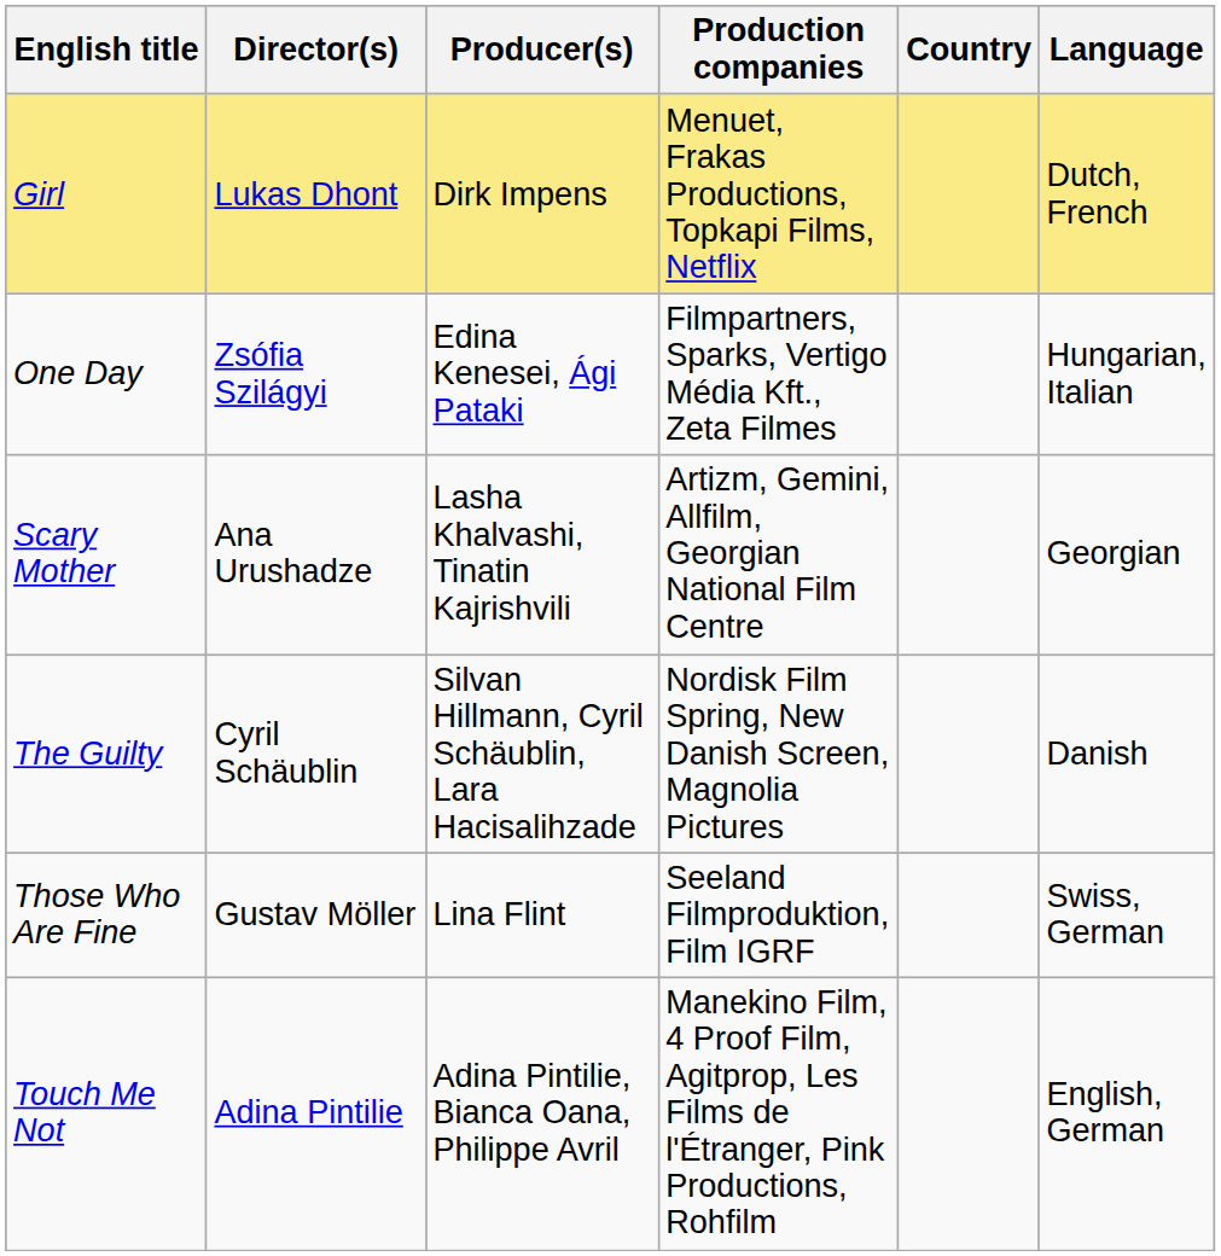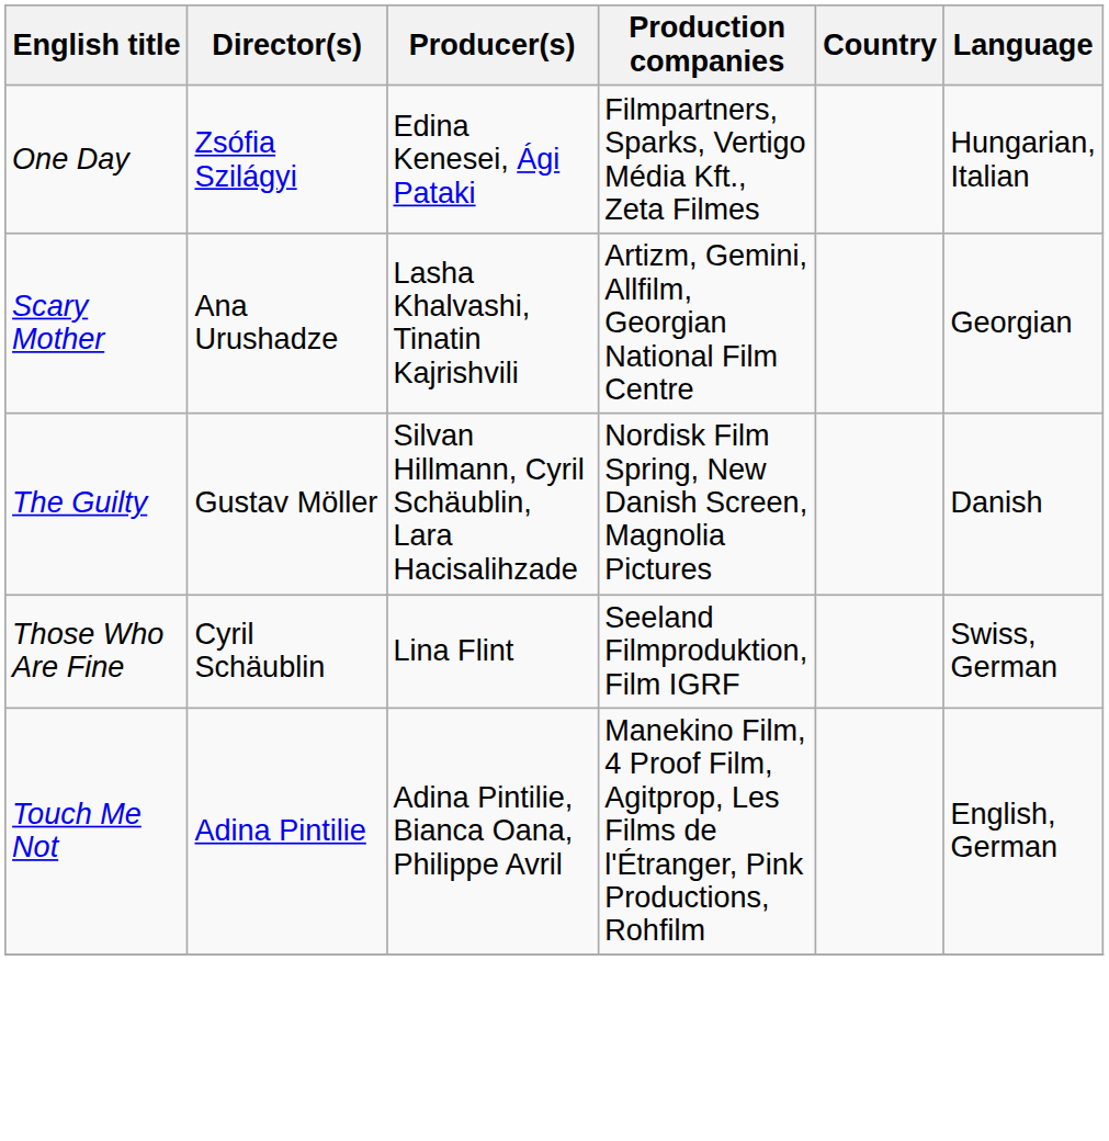 <table class="sortable wikitable" width="95%" cellpadding="5">
 <tr>
 <th width="20%">English title</th>
 <th width="20%">Director(s)</th>
 <th width="20%">Producer(s)</th>
 <th width="20%">Production companies</th>
 <th width="10%">Country</th>
 <th width="10%">Language</th>
-</tr>
-<tr style="background:#FAEB86">
-<td><em><a href='#'>Girl</a></em></td>
-<td><a href='#'>Lukas Dhont</a></td>
-<td>Dirk Impens</td>
-<td>Menuet, Frakas Productions, Topkapi Films, <a href='#'>Netflix</a></td>
-<td> </td>
-<td>Dutch, French</td>
 </tr>
 <tr>
 <td><em>One Day</em></td>
 <td><a href='#'>Zsófia Szilágyi</a></td>
 <td>Edina Kenesei, <a href='#'>Ági Pataki</a></td>
 <td>Filmpartners, Sparks, Vertigo Média Kft., Zeta Filmes</td>
 <td></td>
 <td>Hungarian, Italian</td>
 </tr>
 <tr>
 <td><em><a href='#'>Scary Mother</a></em></td>
 <td>Ana Urushadze</td>
 <td>Lasha Khalvashi, Tinatin Kajrishvili</td>
 <td>Artizm, Gemini, Allfilm, Georgian National Film Centre</td>
 <td> </td>
 <td>Georgian</td>
 </tr>
 <tr>
 <td><em><a href='#'>The Guilty</a></em></td>
-<td>Cyril Schäublin</td>
+<td>Gustav Möller</td>
 <td>Silvan Hillmann, Cyril Schäublin, Lara Hacisalihzade</td>
 <td>Nordisk Film Spring, New Danish Screen, Magnolia Pictures</td>
 <td></td>
 <td>Danish</td>
 </tr>
 <tr>
 <td><em>Those Who Are Fine</em></td>
-<td>Gustav Möller</td>
+<td>Cyril Schäublin</td>
 <td>Lina Flint</td>
 <td>Seeland Filmproduktion, Film IGRF</td>
 <td></td>
 <td>Swiss, German</td>
 </tr>
 <tr>
 <td><em><a href='#'>Touch Me Not </a></em></td>
 <td><a href='#'>Adina Pintilie</a></td>
 <td>Adina Pintilie, Bianca Oana, Philippe Avril</td>
 <td>Manekino Film, 4 Proof Film, Agitprop, Les Films de l'Étranger, Pink Productions, Rohfilm</td>
 <td>    </td>
 <td>English, German</td>
 </tr>
 <tr>
 </tr>
 </table>
